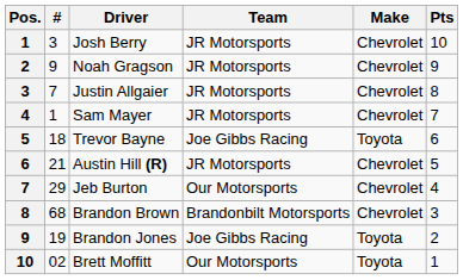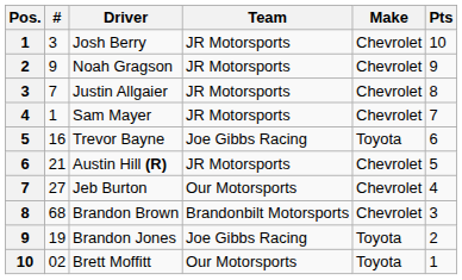 <table class="wikitable" style="font-size:95%">
 <tr>
 <th>Pos.</th>
 <th>#</th>
 <th>Driver</th>
 <th>Team</th>
 <th>Make</th>
 <th>Pts</th>
 </tr>
 <tr>
 <th>1</th>
 <td>3</td>
 <td>Josh Berry</td>
 <td>JR Motorsports</td>
 <td>Chevrolet</td>
 <td>10</td>
 </tr>
 <tr>
 <th>2</th>
 <td>9</td>
 <td>Noah Gragson</td>
 <td>JR Motorsports</td>
 <td>Chevrolet</td>
 <td>9</td>
 </tr>
 <tr>
 <th>3</th>
 <td>7</td>
 <td>Justin Allgaier</td>
 <td>JR Motorsports</td>
 <td>Chevrolet</td>
 <td>8</td>
 </tr>
 <tr>
 <th>4</th>
 <td>1</td>
 <td>Sam Mayer</td>
 <td>JR Motorsports</td>
 <td>Chevrolet</td>
 <td>7</td>
 </tr>
 <tr>
 <th>5</th>
-<td>18</td>
+<td>16</td>
 <td>Trevor Bayne</td>
 <td>Joe Gibbs Racing</td>
 <td>Toyota</td>
 <td>6</td>
 </tr>
 <tr>
 <th>6</th>
 <td>21</td>
 <td>Austin Hill <strong>(R)</strong></td>
 <td>JR Motorsports</td>
 <td>Chevrolet</td>
 <td>5</td>
 </tr>
 <tr>
 <th>7</th>
-<td>29</td>
+<td>27</td>
 <td>Jeb Burton</td>
 <td>Our Motorsports</td>
 <td>Chevrolet</td>
 <td>4</td>
 </tr>
 <tr>
 <th>8</th>
 <td>68</td>
 <td>Brandon Brown</td>
 <td>Brandonbilt Motorsports</td>
 <td>Chevrolet</td>
 <td>3</td>
 </tr>
 <tr>
 <th>9</th>
 <td>19</td>
 <td>Brandon Jones</td>
 <td>Joe Gibbs Racing</td>
 <td>Toyota</td>
 <td>2</td>
 </tr>
 <tr>
 <th>10</th>
 <td>02</td>
 <td>Brett Moffitt</td>
 <td>Our Motorsports</td>
 <td>Toyota</td>
 <td>1</td>
 </tr>
 </table>
